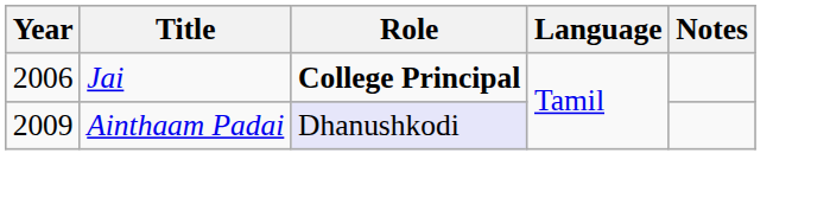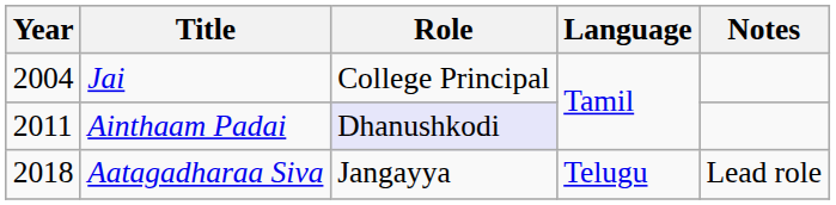 <table class="wikitable sortable">
 <tr>
 <th scope="col">Year</th>
 <th scope="col">Title</th>
 <th scope="col">Role</th>
 <th scope="col">Language</th>
 <th class="unsortable" scope="col">Notes</th>
 </tr>
 <tr>
-<td>2006</td>
+<td>2004</td>
 <td><em><a href='#'>Jai</a></em></td>
-<td><strong>College Principal</strong></td>
+<td>College Principal</td>
 <td rowspan="2"><a href='#'>Tamil</a></td>
 <td></td>
 </tr>
 <tr>
-<td>2009</td>
+<td>2011</td>
 <td><em><a href='#'>Ainthaam Padai</a></em></td>
 <td style="background: lavender;">Dhanushkodi</td>
 <td></td>
 </tr>
+<tr>
+<td>2018</td>
+<td><em><a href='#'>Aatagadharaa Siva</a></em></td>
+<td>Jangayya</td>
+<td><a href='#'>Telugu</a></td>
+<td>Lead role</td>
+</tr>
 </table>
